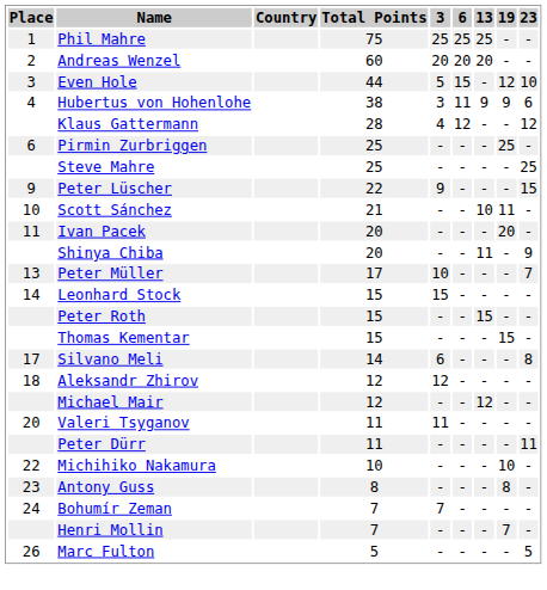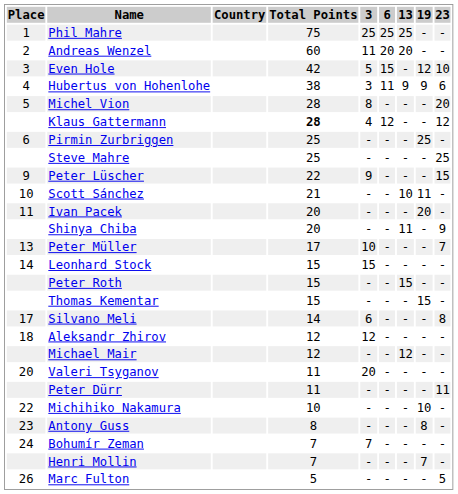 <table border="0" style="border: 1px solid #999; background-color:#FFFFFF; text-align:center">
 <tr align="center" bgcolor="#CCCCCC">
 <th>Place</th>
 <th>Name</th>
 <th>Country</th>
 <th>Total Points</th>
 <th>3</th>
 <th>6</th>
 <th>13</th>
 <th>19</th>
 <th>23</th>
 </tr>
 <tr bgcolor="#EFEFEF">
 <td>1</td>
 <td align="left"><a href='#'>Phil Mahre</a></td>
 <td align="left"></td>
 <td>75</td>
 <td>25</td>
 <td>25</td>
 <td>25</td>
 <td>-</td>
 <td>-</td>
 </tr>
 <tr>
 <td>2</td>
 <td align="left"><a href='#'>Andreas Wenzel</a></td>
 <td align="left"></td>
 <td>60</td>
-<td>20</td>
+<td>11</td>
 <td>20</td>
 <td>20</td>
 <td>-</td>
 <td>-</td>
 </tr>
 <tr bgcolor="#EFEFEF">
 <td>3</td>
 <td align="left"><a href='#'>Even Hole</a></td>
 <td align="left"></td>
-<td>44</td>
+<td>42</td>
 <td>5</td>
 <td>15</td>
 <td>-</td>
 <td>12</td>
 <td>10</td>
 </tr>
 <tr>
 <td>4</td>
 <td align="left"><a href='#'>Hubertus von Hohenlohe</a></td>
 <td align="left"></td>
 <td>38</td>
 <td>3</td>
 <td>11</td>
 <td>9</td>
 <td>9</td>
 <td>6</td>
 </tr>
+<tr bgcolor="#EFEFEF">
+<td>5</td>
+<td align="left"><a href='#'>Michel Vion</a></td>
+<td align="left"></td>
+<td>28</td>
+<td>8</td>
+<td>-</td>
+<td>-</td>
+<td>-</td>
+<td>20</td>
+</tr>
 <tr>
 <td></td>
 <td align="left"><a href='#'>Klaus Gattermann</a></td>
 <td align="left"></td>
-<td>28</td>
+<td><strong>28</strong></td>
 <td>4</td>
 <td>12</td>
 <td>-</td>
 <td>-</td>
 <td>12</td>
 </tr>
 <tr bgcolor="#EFEFEF">
 <td>6</td>
 <td align="left"><a href='#'>Pirmin Zurbriggen</a></td>
 <td align="left"></td>
 <td>25</td>
 <td>-</td>
 <td>-</td>
 <td>-</td>
 <td>25</td>
 <td>-</td>
 </tr>
 <tr>
 <td></td>
 <td align="left"><a href='#'>Steve Mahre</a></td>
 <td align="left"></td>
 <td>25</td>
 <td>-</td>
 <td>-</td>
 <td>-</td>
 <td>-</td>
 <td>25</td>
 </tr>
 <tr bgcolor="#EFEFEF">
 <td>9</td>
 <td align="left"><a href='#'>Peter Lüscher</a></td>
 <td align="left"></td>
 <td>22</td>
 <td>9</td>
 <td>-</td>
 <td>-</td>
 <td>-</td>
 <td>15</td>
 </tr>
 <tr>
 <td>10</td>
 <td align="left"><a href='#'>Scott Sánchez</a></td>
 <td align="left"></td>
 <td>21</td>
 <td>-</td>
 <td>-</td>
 <td>10</td>
 <td>11</td>
 <td>-</td>
 </tr>
 <tr bgcolor="#EFEFEF">
 <td>11</td>
 <td align="left"><a href='#'>Ivan Pacek</a></td>
 <td align="left"></td>
 <td>20</td>
 <td>-</td>
 <td>-</td>
 <td>-</td>
 <td>20</td>
 <td>-</td>
 </tr>
 <tr>
 <td></td>
 <td align="left"><a href='#'>Shinya Chiba</a></td>
 <td align="left"></td>
 <td>20</td>
 <td>-</td>
 <td>-</td>
 <td>11</td>
 <td>-</td>
 <td>9</td>
 </tr>
 <tr bgcolor="#EFEFEF">
 <td>13</td>
 <td align="left"><a href='#'>Peter Müller</a></td>
 <td align="left"></td>
 <td>17</td>
 <td>10</td>
 <td>-</td>
 <td>-</td>
 <td>-</td>
 <td>7</td>
 </tr>
 <tr>
 <td>14</td>
 <td align="left"><a href='#'>Leonhard Stock</a></td>
 <td align="left"></td>
 <td>15</td>
 <td>15</td>
 <td>-</td>
 <td>-</td>
 <td>-</td>
 <td>-</td>
 </tr>
 <tr bgcolor="#EFEFEF">
 <td></td>
 <td align="left"><a href='#'>Peter Roth</a></td>
 <td align="left"></td>
 <td>15</td>
 <td>-</td>
 <td>-</td>
 <td>15</td>
 <td>-</td>
 <td>-</td>
 </tr>
 <tr>
 <td></td>
 <td align="left"><a href='#'>Thomas Kementar</a></td>
 <td align="left"></td>
 <td>15</td>
 <td>-</td>
 <td>-</td>
 <td>-</td>
 <td>15</td>
 <td>-</td>
 </tr>
 <tr bgcolor="#EFEFEF">
 <td>17</td>
 <td align="left"><a href='#'>Silvano Meli</a></td>
 <td align="left"></td>
 <td>14</td>
 <td>6</td>
 <td>-</td>
 <td>-</td>
 <td>-</td>
 <td>8</td>
 </tr>
 <tr>
 <td>18</td>
 <td align="left"><a href='#'>Aleksandr Zhirov</a></td>
 <td align="left"></td>
 <td>12</td>
 <td>12</td>
 <td>-</td>
 <td>-</td>
 <td>-</td>
 <td>-</td>
 </tr>
 <tr bgcolor="#EFEFEF">
 <td></td>
 <td align="left"><a href='#'>Michael Mair</a></td>
 <td align="left"></td>
 <td>12</td>
 <td>-</td>
 <td>-</td>
 <td>12</td>
 <td>-</td>
 <td>-</td>
 </tr>
 <tr>
 <td>20</td>
 <td align="left"><a href='#'>Valeri Tsyganov</a></td>
 <td align="left"></td>
 <td>11</td>
-<td>11</td>
+<td>20</td>
 <td>-</td>
 <td>-</td>
 <td>-</td>
 <td>-</td>
 </tr>
 <tr bgcolor="#EFEFEF">
 <td></td>
 <td align="left"><a href='#'>Peter Dürr</a></td>
 <td align="left"></td>
 <td>11</td>
 <td>-</td>
 <td>-</td>
 <td>-</td>
 <td>-</td>
 <td>11</td>
 </tr>
 <tr>
 <td>22</td>
 <td align="left"><a href='#'>Michihiko Nakamura</a></td>
 <td align="left"></td>
 <td>10</td>
 <td>-</td>
 <td>-</td>
 <td>-</td>
 <td>10</td>
 <td>-</td>
 </tr>
 <tr bgcolor="#EFEFEF">
 <td>23</td>
 <td align="left"><a href='#'>Antony Guss</a></td>
 <td align="left"></td>
 <td>8</td>
 <td>-</td>
 <td>-</td>
 <td>-</td>
 <td>8</td>
 <td>-</td>
 </tr>
 <tr>
 <td>24</td>
 <td align="left"><a href='#'>Bohumír Zeman</a></td>
 <td align="left"></td>
 <td>7</td>
 <td>7</td>
 <td>-</td>
 <td>-</td>
 <td>-</td>
 <td>-</td>
 </tr>
 <tr bgcolor="#EFEFEF">
 <td></td>
 <td align="left"><a href='#'>Henri Mollin</a></td>
 <td align="left"></td>
 <td>7</td>
 <td>-</td>
 <td>-</td>
 <td>-</td>
 <td>7</td>
 <td>-</td>
 </tr>
 <tr>
 <td>26</td>
 <td align="left"><a href='#'>Marc Fulton</a></td>
 <td align="left"></td>
 <td>5</td>
 <td>-</td>
 <td>-</td>
 <td>-</td>
 <td>-</td>
 <td>5</td>
 </tr>
 </table>
